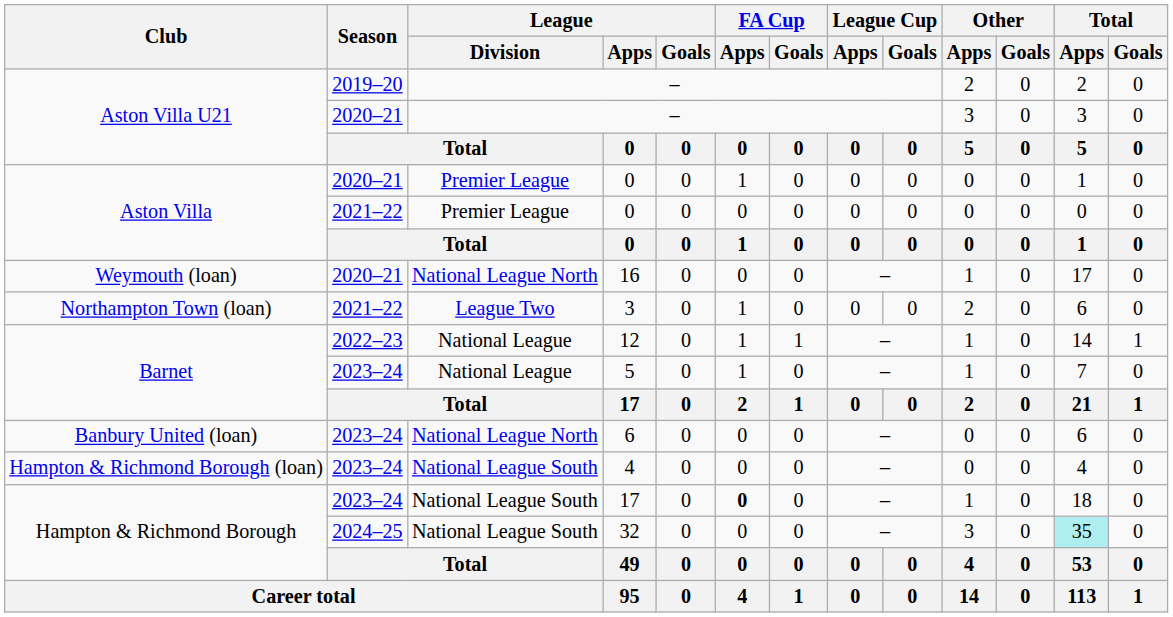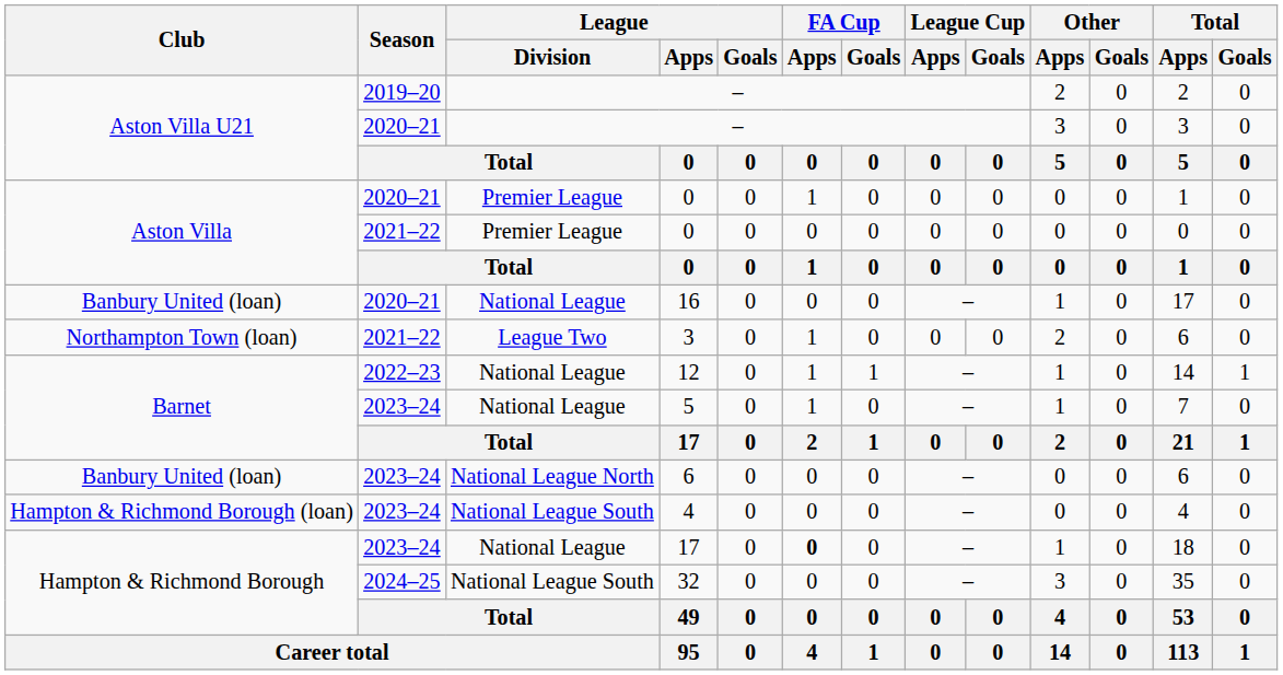 <table class="wikitable" style="text-align: center">
 <tr>
 <th rowspan="2">Club</th>
 <th rowspan="2">Season</th>
 <th colspan="3">League</th>
 <th colspan="2"><a href='#'>FA Cup</a></th>
 <th colspan="2">League Cup</th>
 <th colspan="2">Other</th>
 <th colspan="2">Total</th>
 </tr>
 <tr>
 <th>Division</th>
 <th>Apps</th>
 <th>Goals</th>
 <th>Apps</th>
 <th>Goals</th>
 <th>Apps</th>
 <th>Goals</th>
 <th>Apps</th>
 <th>Goals</th>
 <th>Apps</th>
 <th>Goals</th>
 </tr>
 <tr>
 <td rowspan=3><a href='#'>Aston Villa U21</a></td>
 <td><a href='#'>2019–20</a></td>
 <td colspan="7">–</td>
 <td>2</td>
 <td>0</td>
 <td>2</td>
 <td>0</td>
 </tr>
 <tr>
 <td><a href='#'>2020–21</a></td>
 <td colspan="7">–</td>
 <td>3</td>
 <td>0</td>
 <td>3</td>
 <td>0</td>
 </tr>
 <tr>
 <th colspan=2>Total</th>
 <th>0</th>
 <th>0</th>
 <th>0</th>
 <th>0</th>
 <th>0</th>
 <th>0</th>
 <th>5</th>
 <th>0</th>
 <th>5</th>
 <th>0</th>
 </tr>
 <tr>
 <td rowspan="3"><a href='#'>Aston Villa</a></td>
 <td><a href='#'>2020–21</a></td>
 <td><a href='#'>Premier League</a></td>
 <td>0</td>
 <td>0</td>
 <td>1</td>
 <td>0</td>
 <td>0</td>
 <td>0</td>
 <td>0</td>
 <td>0</td>
 <td>1</td>
 <td>0</td>
 </tr>
 <tr>
 <td><a href='#'>2021–22</a></td>
 <td>Premier League</td>
 <td>0</td>
 <td>0</td>
 <td>0</td>
 <td>0</td>
 <td>0</td>
 <td>0</td>
 <td>0</td>
 <td>0</td>
 <td>0</td>
 <td>0</td>
 </tr>
 <tr>
 <th colspan="2">Total</th>
 <th>0</th>
 <th>0</th>
 <th>1</th>
 <th>0</th>
 <th>0</th>
 <th>0</th>
 <th>0</th>
 <th>0</th>
 <th>1</th>
 <th>0</th>
 </tr>
 <tr>
-<td><a href='#'>Weymouth</a> (loan)</td>
+<td><a href='#'>Banbury United</a> (loan)</td>
 <td><a href='#'>2020–21</a></td>
-<td><a href='#'>National League North</a></td>
+<td><a href='#'>National League</a></td>
 <td>16</td>
 <td>0</td>
 <td>0</td>
 <td>0</td>
 <td colspan="2">–</td>
 <td>1</td>
 <td>0</td>
 <td>17</td>
 <td>0</td>
 </tr>
 <tr>
 <td><a href='#'>Northampton Town</a> (loan)</td>
 <td><a href='#'>2021–22</a></td>
 <td><a href='#'>League Two</a></td>
 <td>3</td>
 <td>0</td>
 <td>1</td>
 <td>0</td>
 <td>0</td>
 <td>0</td>
 <td>2</td>
 <td>0</td>
 <td>6</td>
 <td>0</td>
 </tr>
 <tr>
 <td rowspan="3"><a href='#'>Barnet</a></td>
 <td><a href='#'>2022–23</a></td>
 <td>National League</td>
 <td>12</td>
 <td>0</td>
 <td>1</td>
 <td>1</td>
 <td colspan="2">–</td>
 <td>1</td>
 <td>0</td>
 <td>14</td>
 <td>1</td>
 </tr>
 <tr>
 <td><a href='#'>2023–24</a></td>
 <td>National League</td>
 <td>5</td>
 <td>0</td>
 <td>1</td>
 <td>0</td>
 <td colspan="2">–</td>
 <td>1</td>
 <td>0</td>
 <td>7</td>
 <td>0</td>
 </tr>
 <tr>
 <th colspan="2">Total</th>
 <th>17</th>
 <th>0</th>
 <th>2</th>
 <th>1</th>
 <th>0</th>
 <th>0</th>
 <th>2</th>
 <th>0</th>
 <th>21</th>
 <th>1</th>
 </tr>
 <tr>
 <td><a href='#'>Banbury United</a> (loan)</td>
 <td><a href='#'>2023–24</a></td>
 <td><a href='#'>National League North</a></td>
 <td>6</td>
 <td>0</td>
 <td>0</td>
 <td>0</td>
 <td colspan="2">–</td>
 <td>0</td>
 <td>0</td>
 <td>6</td>
 <td>0</td>
 </tr>
 <tr>
 <td><a href='#'>Hampton & Richmond Borough</a> (loan)</td>
 <td><a href='#'>2023–24</a></td>
 <td><a href='#'>National League South</a></td>
 <td>4</td>
 <td>0</td>
 <td>0</td>
 <td>0</td>
 <td colspan="2">–</td>
 <td>0</td>
 <td>0</td>
 <td>4</td>
 <td>0</td>
 </tr>
 <tr>
 <td rowspan="3">Hampton & Richmond Borough</td>
 <td><a href='#'>2023–24</a></td>
-<td>National League South</td>
+<td>National League</td>
 <td>17</td>
 <td>0</td>
 <td><strong>0</strong></td>
 <td>0</td>
 <td colspan="2">–</td>
 <td>1</td>
 <td>0</td>
 <td>18</td>
 <td>0</td>
 </tr>
 <tr>
 <td><a href='#'>2024–25</a></td>
 <td>National League South</td>
 <td>32</td>
 <td>0</td>
 <td>0</td>
 <td>0</td>
 <td colspan="2">–</td>
 <td>3</td>
 <td>0</td>
-<td style="background: paleturquoise;">35</td>
+<td>35</td>
 <td>0</td>
 </tr>
 <tr>
 <th colspan="2">Total</th>
 <th>49</th>
 <th>0</th>
 <th>0</th>
 <th>0</th>
 <th>0</th>
 <th>0</th>
 <th>4</th>
 <th>0</th>
 <th>53</th>
 <th>0</th>
 </tr>
 <tr>
 <th colspan="3">Career total</th>
 <th>95</th>
 <th>0</th>
 <th>4</th>
 <th>1</th>
 <th>0</th>
 <th>0</th>
 <th>14</th>
 <th>0</th>
 <th>113</th>
 <th>1</th>
 </tr>
 </table>
